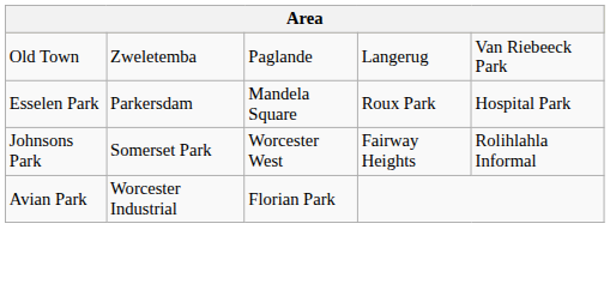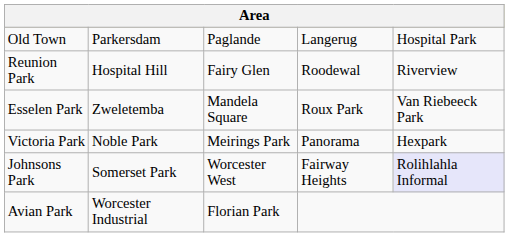 <table class="wikitable" width=550>
 <tr style="background:#bdb76b;">
 <th colspan=5>Area</th>
 </tr>
 <tr>
 <td>Old Town</td>
-<td>Zweletemba</td>
+<td>Parkersdam</td>
 <td>Paglande</td>
 <td>Langerug</td>
+<td>Hospital Park</td>
+</tr>
+<tr>
+<td>Reunion Park</td>
+<td>Hospital Hill</td>
+<td>Fairy Glen</td>
+<td>Roodewal</td>
+<td>Riverview</td>
+</tr>
+<tr>
+<td>Esselen Park</td>
+<td>Zweletemba</td>
+<td>Mandela Square</td>
+<td>Roux Park</td>
 <td>Van Riebeeck Park</td>
 </tr>
 <tr>
-<td>Esselen Park</td>
-<td>Parkersdam</td>
-<td>Mandela Square</td>
-<td>Roux Park</td>
-<td>Hospital Park</td>
+<td>Victoria Park</td>
+<td>Noble Park</td>
+<td>Meirings Park</td>
+<td>Panorama</td>
+<td>Hexpark</td>
 </tr>
 <tr>
 <td>Johnsons Park</td>
 <td>Somerset Park</td>
 <td>Worcester West</td>
 <td>Fairway Heights</td>
-<td>Rolihlahla Informal</td>
+<td style="background: lavender;">Rolihlahla Informal</td>
 </tr>
 <tr>
 <td>Avian Park</td>
 <td>Worcester Industrial</td>
 <td>Florian Park</td>
 </tr>
 </table>
